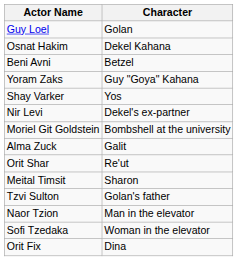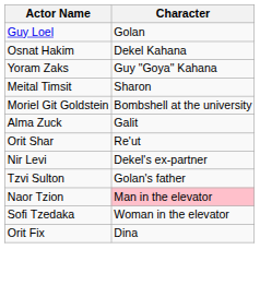 <table class="wikitable">
 <tr>
 <th>Actor Name</th>
 <th>Character</th>
 </tr>
 <tr>
 <td><a href='#'>Guy Loel</a></td>
 <td>Golan</td>
 </tr>
 <tr>
 <td>Osnat Hakim</td>
 <td>Dekel Kahana</td>
 </tr>
 <tr>
-<td>Beni Avni</td>
-<td>Betzel</td>
-</tr>
-<tr>
 <td>Yoram Zaks</td>
 <td>Guy "Goya" Kahana</td>
 </tr>
 <tr>
-<td>Shay Varker</td>
-<td>Yos</td>
-</tr>
-<tr>
-<td>Nir Levi</td>
-<td>Dekel's ex-partner</td>
+<td>Meital Timsit</td>
+<td>Sharon</td>
 </tr>
 <tr>
 <td>Moriel Git Goldstein</td>
 <td>Bombshell at the university</td>
 </tr>
 <tr>
 <td>Alma Zuck</td>
 <td>Galit</td>
 </tr>
 <tr>
 <td>Orit Shar</td>
 <td>Re'ut</td>
 </tr>
 <tr>
-<td>Meital Timsit</td>
-<td>Sharon</td>
+<td>Nir Levi</td>
+<td>Dekel's ex-partner</td>
 </tr>
 <tr>
 <td>Tzvi Sulton</td>
 <td>Golan's father</td>
 </tr>
 <tr>
 <td>Naor Tzion</td>
-<td>Man in the elevator</td>
+<td style="background: pink;">Man in the elevator</td>
 </tr>
 <tr>
 <td>Sofi Tzedaka</td>
 <td>Woman in the elevator</td>
 </tr>
 <tr>
 <td>Orit Fix</td>
 <td>Dina</td>
 </tr>
 </table>
